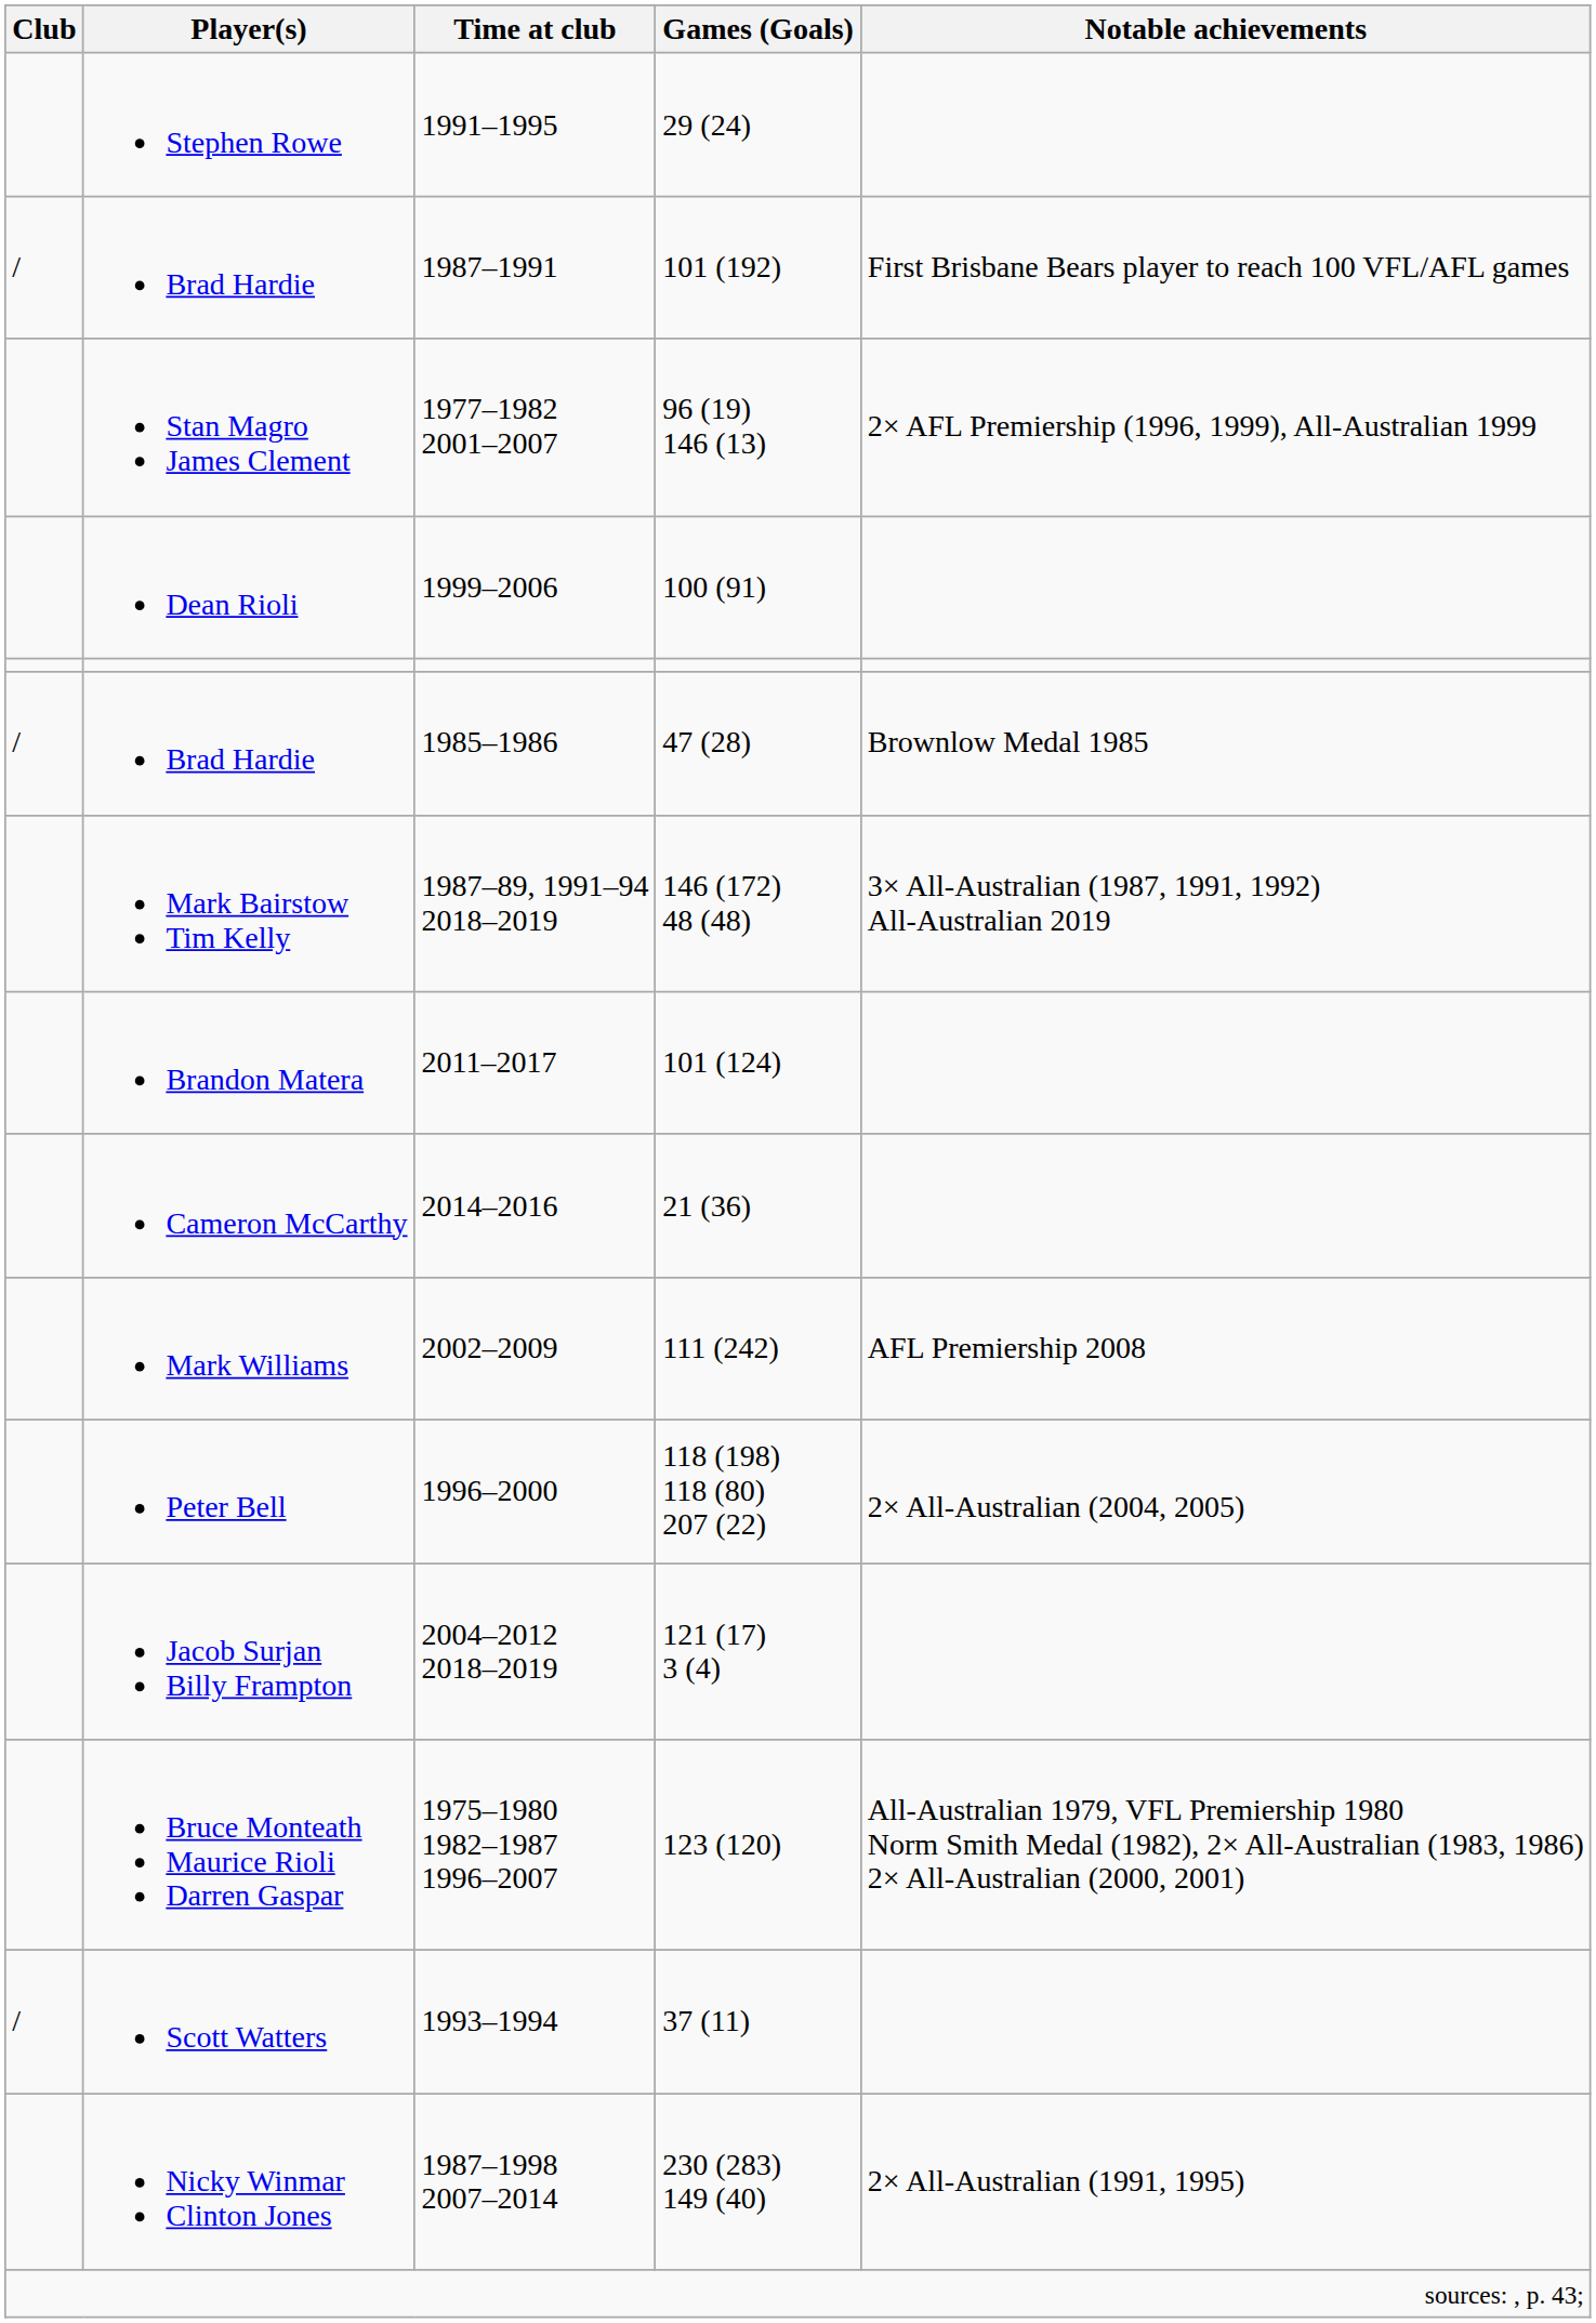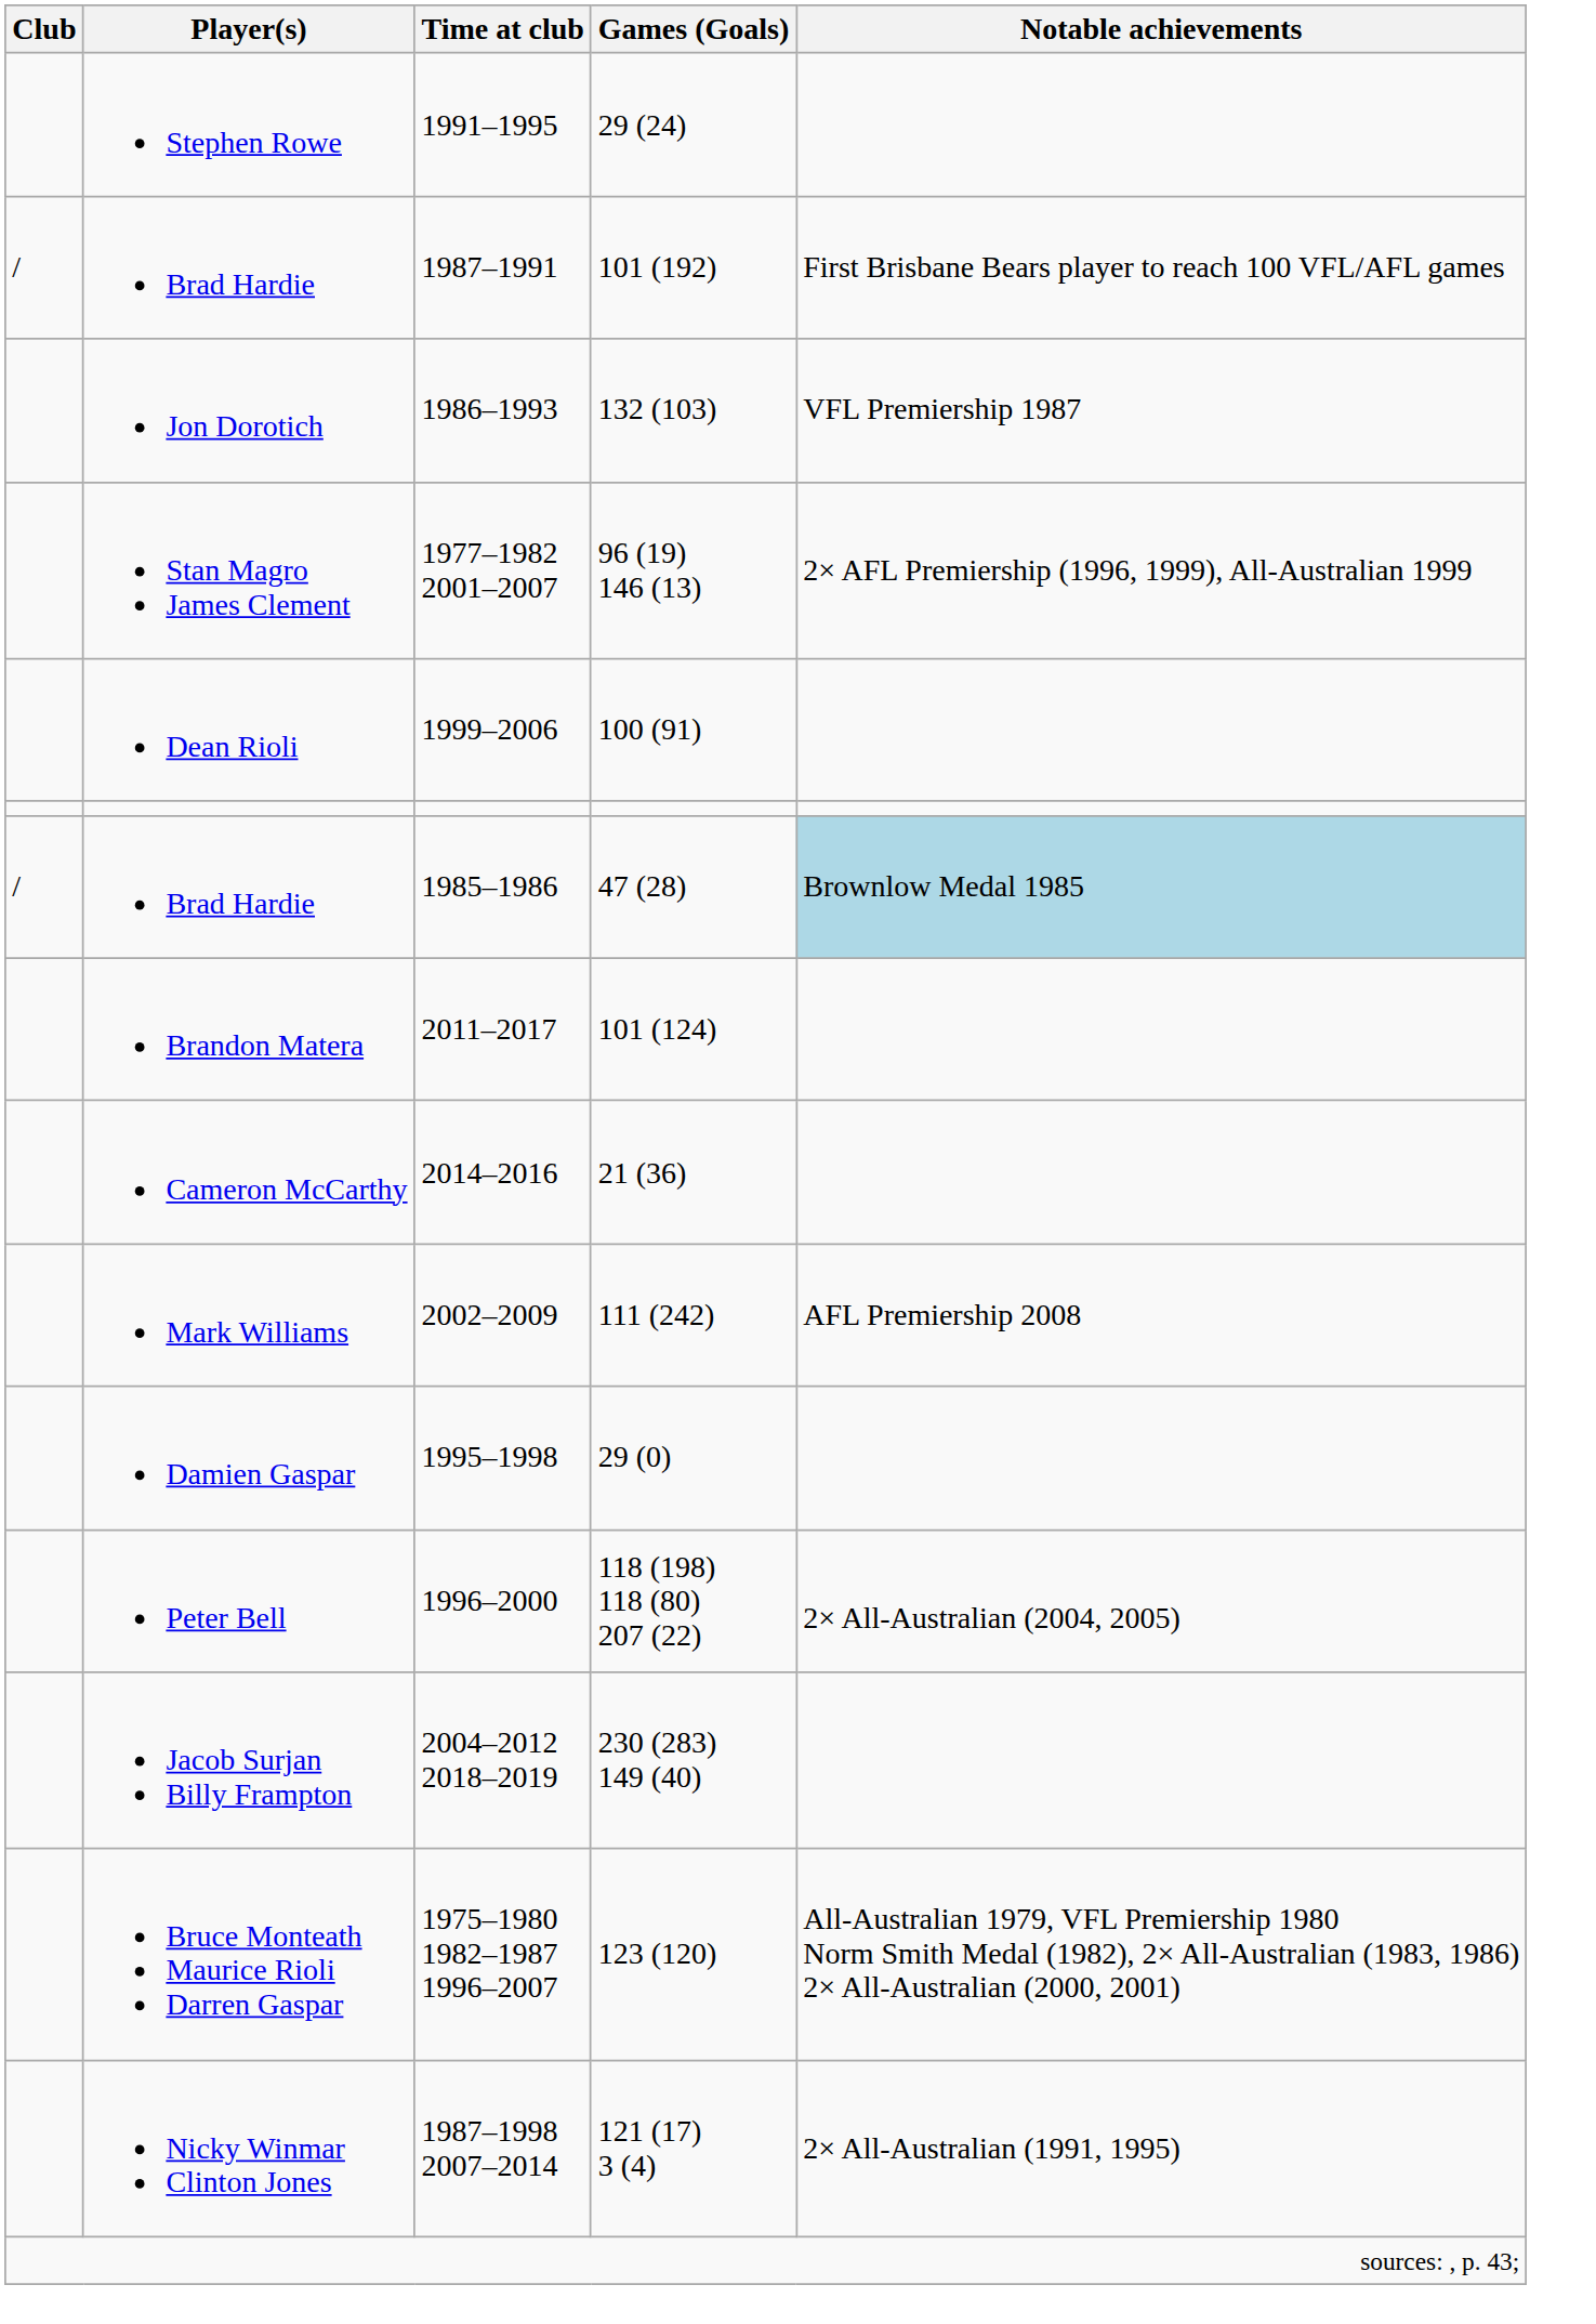 <table class="wikitable">
 <tr>
 <th>Club</th>
 <th>Player(s)</th>
 <th>Time at club</th>
 <th>Games (Goals)</th>
 <th>Notable achievements</th>
 </tr>
 <tr>
 <td></td>
 <td><br><ul><li><a href='#'>Stephen Rowe</a></li></ul></td>
 <td>1991–1995</td>
 <td>29 (24)</td>
 <td></td>
 </tr>
 <tr>
 <td>/</td>
 <td><br><ul><li><a href='#'>Brad Hardie</a></li></ul></td>
 <td>1987–1991</td>
 <td>101 (192)</td>
 <td>First Brisbane Bears player to reach 100 VFL/AFL games</td>
+</tr>
+<tr>
+<td></td>
+<td><br><ul><li><a href='#'>Jon Dorotich</a></li></ul></td>
+<td>1986–1993</td>
+<td>132 (103)</td>
+<td>VFL Premiership 1987</td>
 </tr>
 <tr>
 <td></td>
 <td><br><ul><li><a href='#'>Stan Magro</a></li><li><a href='#'>James Clement</a></li></ul></td>
 <td>1977–1982<br>2001–2007</td>
 <td>96 (19)<br>146 (13)</td>
 <td>2× AFL Premiership (1996, 1999), All-Australian 1999</td>
 </tr>
 <tr>
 <td></td>
 <td><br><ul><li><a href='#'>Dean Rioli</a></li></ul></td>
 <td>1999–2006</td>
 <td>100 (91)</td>
 <td></td>
 </tr>
 <tr>
 <td></td>
 <td></td>
 <td></td>
 <td></td>
 <td></td>
 </tr>
 <tr>
 <td>/</td>
 <td><br><ul><li><a href='#'>Brad Hardie</a></li></ul></td>
 <td>1985–1986</td>
 <td>47 (28)</td>
-<td>Brownlow Medal 1985</td>
-</tr>
-<tr>
-<td></td>
-<td><br><ul><li><a href='#'>Mark Bairstow</a></li><li><a href='#'>Tim Kelly</a></li></ul></td>
-<td>1987–89, 1991–94<br>2018–2019</td>
-<td>146 (172)<br>48 (48)</td>
-<td>3× All-Australian (1987, 1991, 1992)<br>All-Australian 2019</td>
+<td style="background: lightblue;">Brownlow Medal 1985</td>
 </tr>
 <tr>
 <td></td>
 <td><br><ul><li><a href='#'>Brandon Matera</a></li></ul></td>
 <td>2011–2017</td>
 <td>101 (124)</td>
 <td></td>
 </tr>
 <tr>
 <td></td>
 <td><br><ul><li><a href='#'>Cameron McCarthy</a></li></ul></td>
 <td>2014–2016</td>
 <td>21 (36)</td>
 <td></td>
 </tr>
 <tr>
 <td></td>
 <td><br><ul><li><a href='#'>Mark Williams</a></li></ul></td>
 <td>2002–2009</td>
 <td>111 (242)</td>
 <td>AFL Premiership 2008</td>
 </tr>
 <tr>
 <td></td>
+<td><br><ul><li><a href='#'>Damien Gaspar</a></li></ul></td>
+<td>1995–1998</td>
+<td>29 (0)</td>
+<td></td>
+</tr>
+<tr>
+<td></td>
 <td><br><ul><li><a href='#'>Peter Bell</a></li></ul></td>
 <td>1996–2000</td>
 <td>118 (198)<br>118 (80)<br>207 (22)</td>
 <td><br>2× All-Australian (2004, 2005)</td>
 </tr>
 <tr>
 <td></td>
 <td><br><ul><li><a href='#'>Jacob Surjan</a></li><li><a href='#'>Billy Frampton</a></li></ul></td>
 <td>2004–2012<br>2018–2019</td>
-<td>121 (17)<br>3 (4)</td>
+<td>230 (283)<br>149 (40)</td>
 <td></td>
 </tr>
 <tr>
 <td></td>
 <td><br><ul><li><a href='#'>Bruce Monteath</a></li><li><a href='#'>Maurice Rioli</a></li><li><a href='#'>Darren Gaspar</a></li></ul></td>
 <td>1975–1980<br>1982–1987<br>1996–2007</td>
 <td>123 (120)</td>
 <td>All-Australian 1979, VFL Premiership 1980<br>Norm Smith Medal (1982), 2× All-Australian (1983, 1986)<br>2× All-Australian (2000, 2001)</td>
 </tr>
 <tr>
-<td>/</td>
-<td><br><ul><li><a href='#'>Scott Watters</a></li></ul></td>
-<td>1993–1994</td>
-<td>37 (11)</td>
-<td></td>
-</tr>
-<tr>
 <td></td>
 <td><br><ul><li><a href='#'>Nicky Winmar</a></li><li><a href='#'>Clinton Jones</a></li></ul></td>
 <td>1987–1998<br>2007–2014</td>
-<td>230 (283)<br>149 (40)</td>
+<td>121 (17)<br>3 (4)</td>
 <td>2× All-Australian (1991, 1995)<br></td>
 </tr>
 <tr>
 <td colspan=5 align="right"><small>sources: , p. 43; </small></td>
 </tr>
 </table>
